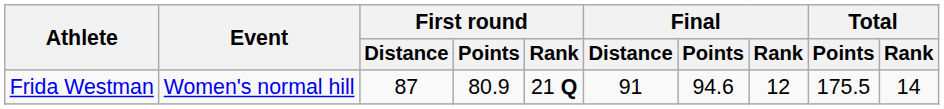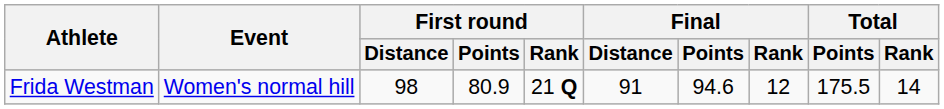 <table class="wikitable" style="font-size:90%">
 <tr>
 <th rowspan=2>Athlete</th>
 <th rowspan=2>Event</th>
 <th colspan=3>First round</th>
 <th colspan=3>Final</th>
 <th colspan=2>Total</th>
 </tr>
 <tr style="font-size:95%">
 <th>Distance</th>
 <th>Points</th>
 <th>Rank</th>
 <th>Distance</th>
 <th>Points</th>
 <th>Rank</th>
 <th>Points</th>
 <th>Rank</th>
 </tr>
 <tr align=center>
 <td align=left><a href='#'>Frida Westman</a></td>
 <td align=left><a href='#'>Women's normal hill</a></td>
-<td>87</td>
+<td>98</td>
 <td>80.9</td>
 <td>21 <strong>Q</strong></td>
 <td>91</td>
 <td>94.6</td>
 <td>12</td>
 <td>175.5</td>
 <td>14</td>
 </tr>
 </table>
